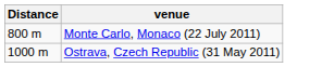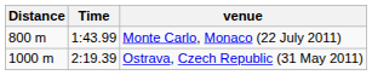 <table class="wikitable">
 <tr>
 <th>Distance</th>
+<th>Time</th>
 <th>venue</th>
 </tr>
 <tr>
 <td>800 m</td>
+<td>1:43.99</td>
 <td><a href='#'>Monte Carlo</a>, <a href='#'>Monaco</a> (22 July 2011)</td>
 </tr>
 <tr>
 <td>1000 m</td>
+<td>2:19.39</td>
 <td><a href='#'>Ostrava</a>, <a href='#'>Czech Republic</a> (31 May 2011)</td>
 </tr>
 </table>
